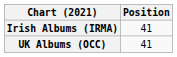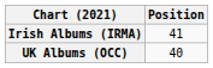 <table class="wikitable sortable plainrowheaders" style="text-align:center">
 <tr>
 <th scope="col">Chart (2021)</th>
 <th scope="col">Position</th>
 </tr>
 <tr>
 <th scope="row">Irish Albums (IRMA)</th>
 <td>41</td>
 </tr>
 <tr>
 <th scope="row">UK Albums (OCC)</th>
-<td>41</td>
+<td>40</td>
 </tr>
 </table>
